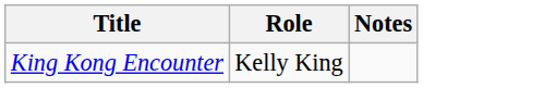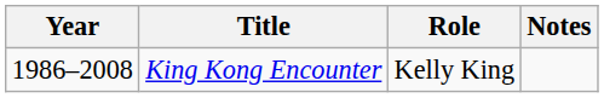 <table class="wikitable sortable">
 <tr>
+<th>Year</th>
 <th>Title</th>
 <th>Role</th>
 <th class="unsortable">Notes</th>
 </tr>
 <tr>
+<td>1986–2008</td>
 <td><em><a href='#'>King Kong Encounter</a></em></td>
 <td>Kelly King</td>
 <td></td>
 </tr>
 </table>
